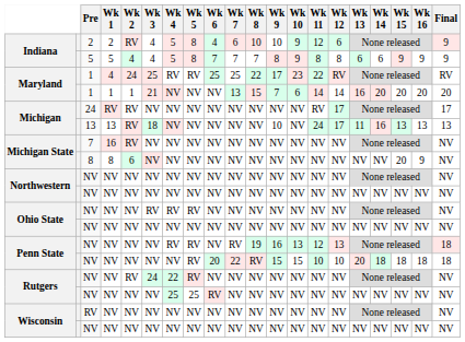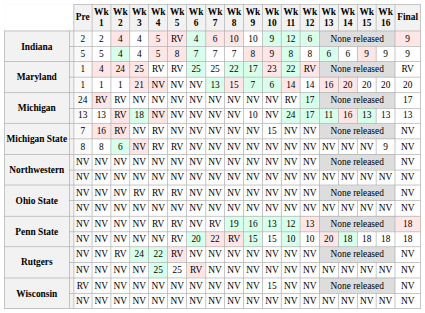 <table class="wikitable" style="white-space:nowrap;font-size:90%;text-align:center;">
 <tr>
 <th colspan=2 style="background:white; border-top-style:hidden; border-left-style:hidden;"> </th>
 <th>Pre</th>
 <th>Wk<br> 1</th>
 <th>Wk<br>2</th>
 <th>Wk<br>3</th>
 <th>Wk<br>4</th>
 <th>Wk<br>5</th>
 <th>Wk<br>6</th>
 <th>Wk<br>7</th>
 <th>Wk<br>8</th>
 <th>Wk<br>9</th>
 <th>Wk<br>10</th>
 <th>Wk<br>11</th>
 <th>Wk<br>12</th>
 <th>Wk<br>13</th>
 <th>Wk<br>14</th>
 <th>Wk<br>15</th>
 <th>Wk<br>16</th>
 <th>Final</th>
 </tr>
 <tr>
 <th rowspan=2 style=>Indiana</th>
 <th></th>
 <td>2</td>
 <td style="background:#FFF;">2</td>
-<td style="background:#ffe6e6;">RV</td>
+<td style="background:#ffe6e6;">4</td>
 <td style="background:#FFF;">4</td>
 <td style="background:#ffe6e6;">5</td>
-<td style="background:#ffe6e6;">8</td>
+<td style="background:#ffe6e6;">RV</td>
 <td style="background:#d8ffeb;">4</td>
 <td style="background:#ffe6e6;">6</td>
 <td style="background:#ffe6e6;">10</td>
 <td style="background:#FFF;">10</td>
 <td style="background:#d8ffeb;">9</td>
 <td style="background:#d8ffeb;">12</td>
 <td style="background:#d8ffeb;">6</td>
 <td colspan="4" style="background:#DDD;">None released</td>
 <td style="background:#ffe6e6;">9</td>
 </tr>
 <tr>
 <th></th>
 <td>5</td>
 <td style="background:#FFF;">5</td>
 <td style="background:#d8ffeb;">4</td>
 <td style="background:#FFF;">4</td>
 <td style="background:#ffe6e6;">5</td>
 <td style="background:#ffe6e6;">8</td>
 <td style="background:#d8ffeb;">7</td>
 <td style="background:#FFF;">7</td>
 <td style="background:#FFF;">7</td>
 <td style="background:#ffe6e6;">8</td>
 <td style="background:#ffe6e6;">9</td>
 <td style="background:#d8ffeb;">8</td>
 <td style="background:#FFF;">8</td>
 <td style="background:#d8ffeb;">6</td>
 <td style="background:#FFF;">6</td>
 <td style="background:#ffe6e6;">9</td>
 <td style="background:#FFF;">9</td>
 <td style="background:#FFF;">9</td>
 </tr>
 <tr>
 <th rowspan=2 style=>Maryland</th>
 <th></th>
 <td>1</td>
 <td style="background:#ffe6e6;">4</td>
 <td style="background:#ffe6e6;">24</td>
 <td style="background:#ffe6e6;">25</td>
 <td style="background:#FFF;">RV</td>
 <td style="background:#FFF;">RV</td>
 <td style="background:#d8ffeb;">25</td>
 <td style="background:#FFF;">25</td>
 <td style="background:#d8ffeb;">22</td>
 <td style="background:#d8ffeb;">17</td>
 <td style="background:#ffe6e6;">23</td>
 <td style="background:#d8ffeb;">22</td>
 <td style="background:#ffe6e6;">RV</td>
 <td colspan="4" style="background:#DDD;">None released</td>
 <td style="background:#FFF;">RV</td>
 </tr>
 <tr>
 <th></th>
 <td>1</td>
 <td style="background:#FFF;">1</td>
 <td style="background:#FFF;">1</td>
 <td style="background:#ffe6e6;">21</td>
 <td style="background:#ffe6e6;">NV</td>
 <td style="background:#FFF;">NV</td>
 <td style="background:#FFF;">NV</td>
 <td style="background:#d8ffeb;">13</td>
 <td style="background:#ffe6e6;">15</td>
 <td style="background:#d8ffeb;">7</td>
 <td style="background:#d8ffeb;">6</td>
 <td style="background:#ffe6e6;">14</td>
 <td style="background:#FFF;">14</td>
 <td style="background:#ffe6e6;">16</td>
 <td style="background:#ffe6e6;">20</td>
 <td style="background:#FFF;">20</td>
 <td style="background:#FFF;">20</td>
 <td style="background:#FFF;">20</td>
 </tr>
 <tr>
 <th rowspan=2 style=>Michigan</th>
 <th></th>
 <td>24</td>
 <td style="background:#ffe6e6;">RV</td>
 <td style="background:#FFF;">RV</td>
 <td style="background:#FFF;">NV</td>
 <td style="background:#FFF;">NV</td>
 <td style="background:#FFF;">NV</td>
 <td style="background:#FFF;">NV</td>
 <td style="background:#FFF;">NV</td>
 <td style="background:#FFF;">NV</td>
 <td style="background:#FFF;">NV</td>
 <td style="background:#FFF;">NV</td>
 <td style="background:#FFF;">RV</td>
 <td style="background:#d8ffeb;">17</td>
 <td colspan="4" style="background:#DDD;">None released</td>
 <td style="background:#FFF;">17</td>
 </tr>
 <tr>
 <th></th>
 <td>13</td>
 <td style="background:#FFF;">13</td>
 <td style="background:#ffe6e6;">RV</td>
 <td style="background:#d8ffeb;">18</td>
 <td style="background:#ffe6e6;">NV</td>
 <td style="background:#FFF;">NV</td>
 <td style="background:#FFF;">NV</td>
 <td style="background:#FFF;">NV</td>
 <td style="background:#FFF;">NV</td>
 <td style="background:#FFF;">10</td>
 <td style="background:#FFF;">NV</td>
 <td style="background:#d8ffeb;">24</td>
 <td style="background:#d8ffeb;">17</td>
 <td style="background:#d8ffeb;">11</td>
 <td style="background:#ffe6e6;">16</td>
 <td style="background:#d8ffeb;">13</td>
 <td style="background:#FFF;">13</td>
 <td style="background:#FFF;">13</td>
 </tr>
 <tr>
 <th rowspan=2 style=>Michigan State</th>
 <th></th>
 <td>7</td>
 <td style="background:#ffe6e6;">16</td>
 <td style="background:#ffe6e6;">RV</td>
 <td style="background:#FFF;">NV</td>
+<td style="background:#FFF;">RV</td>
 <td style="background:#FFF;">NV</td>
 <td style="background:#FFF;">NV</td>
 <td style="background:#FFF;">NV</td>
 <td style="background:#FFF;">NV</td>
 <td style="background:#FFF;">NV</td>
-<td style="background:#FFF;">NV</td>
-<td style="background:#FFF;">NV</td>
+<td style="background:#FFF;">15</td>
 <td style="background:#FFF;">NV</td>
 <td style="background:#FFF;">NV</td>
 <td colspan="4" style="background:#DDD;">None released</td>
 <td style="background:#FFF;">NV</td>
 </tr>
 <tr>
 <th></th>
 <td>8</td>
 <td style="background:#FFF;">8</td>
 <td style="background:#d8ffeb;">6</td>
 <td style="background:#ffe6e6;">NV</td>
+<td style="background:#FFF;">RV</td>
+<td style="background:#FFF;">RV</td>
 <td style="background:#FFF;">NV</td>
 <td style="background:#FFF;">NV</td>
 <td style="background:#FFF;">NV</td>
 <td style="background:#FFF;">NV</td>
 <td style="background:#FFF;">NV</td>
 <td style="background:#FFF;">NV</td>
 <td style="background:#FFF;">NV</td>
 <td style="background:#FFF;">NV</td>
 <td style="background:#FFF;">NV</td>
 <td style="background:#FFF;">NV</td>
-<td style="background:#FFF;">NV</td>
-<td style="background:#FFF;">20</td>
 <td style="background:#FFF;">9</td>
 <td style="background:#FFF;">NV</td>
 </tr>
 <tr>
 <th rowspan=2 style=>Northwestern</th>
 <th></th>
 <td>NV</td>
 <td style="background:#FFF;">NV</td>
 <td style="background:#FFF;">NV</td>
 <td style="background:#FFF;">NV</td>
 <td style="background:#FFF;">NV</td>
 <td style="background:#FFF;">NV</td>
 <td style="background:#FFF;">NV</td>
 <td style="background:#FFF;">NV</td>
 <td style="background:#FFF;">NV</td>
 <td style="background:#FFF;">NV</td>
 <td style="background:#FFF;">NV</td>
 <td style="background:#FFF;">NV</td>
 <td style="background:#FFF;">NV</td>
 <td colspan="4" style="background:#DDD;">None released</td>
 <td style="background:#FFF;">NV</td>
 </tr>
 <tr>
 <th></th>
 <td>NV</td>
 <td style="background:#FFF;">NV</td>
 <td style="background:#FFF;">NV</td>
 <td style="background:#FFF;">NV</td>
 <td style="background:#FFF;">NV</td>
 <td style="background:#FFF;">NV</td>
 <td style="background:#FFF;">NV</td>
 <td style="background:#FFF;">NV</td>
 <td style="background:#FFF;">NV</td>
 <td style="background:#FFF;">NV</td>
 <td style="background:#FFF;">NV</td>
 <td style="background:#FFF;">NV</td>
 <td style="background:#FFF;">NV</td>
 <td style="background:#FFF;">NV</td>
 <td style="background:#FFF;">NV</td>
 <td style="background:#FFF;">NV</td>
 <td style="background:#FFF;">NV</td>
 <td style="background:#FFF;">NV</td>
 </tr>
 <tr>
 <th rowspan=2 style=>Ohio State</th>
 <th></th>
 <td>NV</td>
 <td style="background:#FFF;">NV</td>
 <td style="background:#FFF;">NV</td>
 <td style="background:#FFF;">RV</td>
 <td style="background:#FFF;">RV</td>
 <td style="background:#FFF;">RV</td>
 <td style="background:#FFF;">NV</td>
 <td style="background:#FFF;">NV</td>
 <td style="background:#FFF;">NV</td>
 <td style="background:#FFF;">NV</td>
 <td style="background:#FFF;">NV</td>
 <td style="background:#FFF;">NV</td>
 <td style="background:#FFF;">NV</td>
 <td colspan="4" style="background:#DDD;">None released</td>
 <td style="background:#FFF;">NV</td>
 </tr>
 <tr>
 <th></th>
 <td>NV</td>
 <td style="background:#FFF;">NV</td>
 <td style="background:#FFF;">NV</td>
 <td style="background:#FFF;">NV</td>
 <td style="background:#FFF;">NV</td>
 <td style="background:#FFF;">NV</td>
 <td style="background:#FFF;">NV</td>
 <td style="background:#FFF;">NV</td>
 <td style="background:#FFF;">NV</td>
 <td style="background:#FFF;">NV</td>
 <td style="background:#FFF;">NV</td>
 <td style="background:#FFF;">NV</td>
 <td style="background:#FFF;">NV</td>
 <td style="background:#FFF;">NV</td>
 <td style="background:#FFF;">NV</td>
 <td style="background:#FFF;">NV</td>
 <td style="background:#FFF;">NV</td>
 <td style="background:#FFF;">NV</td>
 </tr>
 <tr>
 <th rowspan=2 style=>Penn State</th>
 <th></th>
 <td>NV</td>
 <td style="background:#FFF;">NV</td>
 <td style="background:#FFF;">NV</td>
 <td style="background:#FFF;">NV</td>
 <td style="background:#FFF;">RV</td>
 <td style="background:#FFF;">RV</td>
 <td style="background:#FFF;">NV</td>
 <td style="background:#FFF;">RV</td>
 <td style="background:#d8ffeb;">19</td>
 <td style="background:#d8ffeb;">16</td>
 <td style="background:#d8ffeb;">13</td>
 <td style="background:#d8ffeb;">12</td>
 <td style="background:#ffe6e6;">13</td>
 <td colspan="4" style="background:#DDD;">None released</td>
 <td style="background:#ffe6e6;">18</td>
 </tr>
 <tr>
 <th></th>
 <td>NV</td>
 <td style="background:#FFF;">NV</td>
 <td style="background:#FFF;">NV</td>
 <td style="background:#FFF;">NV</td>
 <td style="background:#FFF;">NV</td>
 <td style="background:#FFF;">RV</td>
 <td style="background:#d8ffeb;">20</td>
 <td style="background:#ffe6e6;">22</td>
 <td style="background:#ffe6e6;">RV</td>
 <td style="background:#d8ffeb;">15</td>
 <td style="background:#FFF;">15</td>
 <td style="background:#d8ffeb;">10</td>
 <td style="background:#FFF;">10</td>
 <td style="background:#ffe6e6;">20</td>
 <td style="background:#d8ffeb;">18</td>
 <td style="background:#FFF;">18</td>
 <td style="background:#FFF;">18</td>
 <td style="background:#FFF;">18</td>
 </tr>
 <tr>
 <th rowspan=2 style=>Rutgers</th>
 <th></th>
 <td>NV</td>
 <td style="background:#FFF;">NV</td>
 <td style="background:#FFF;">RV</td>
 <td style="background:#d8ffeb;">24</td>
 <td style="background:#d8ffeb;">22</td>
 <td style="background:#ffe6e6;">RV</td>
 <td style="background:#FFF;">NV</td>
 <td style="background:#FFF;">NV</td>
 <td style="background:#FFF;">NV</td>
 <td style="background:#FFF;">NV</td>
 <td style="background:#FFF;">NV</td>
 <td style="background:#FFF;">NV</td>
 <td style="background:#FFF;">NV</td>
 <td colspan="4" style="background:#DDD;">None released</td>
 <td style="background:#FFF;">NV</td>
 </tr>
 <tr>
 <th></th>
 <td>NV</td>
 <td style="background:#FFF;">NV</td>
 <td style="background:#FFF;">NV</td>
 <td style="background:#FFF;">NV</td>
 <td style="background:#d8ffeb;">25</td>
 <td style="background:#FFF;">25</td>
 <td style="background:#ffe6e6;">RV</td>
 <td style="background:#FFF;">NV</td>
 <td style="background:#FFF;">NV</td>
 <td style="background:#FFF;">NV</td>
 <td style="background:#FFF;">NV</td>
 <td style="background:#FFF;">NV</td>
 <td style="background:#FFF;">NV</td>
 <td style="background:#FFF;">NV</td>
 <td style="background:#FFF;">NV</td>
 <td style="background:#FFF;">NV</td>
 <td style="background:#FFF;">NV</td>
 <td style="background:#FFF;">NV</td>
 </tr>
 <tr>
 <th rowspan=2 style=>Wisconsin</th>
 <th></th>
 <td>RV</td>
 <td style="background:#FFF;">NV</td>
 <td style="background:#FFF;">NV</td>
 <td style="background:#FFF;">NV</td>
 <td style="background:#FFF;">NV</td>
 <td style="background:#FFF;">NV</td>
 <td style="background:#FFF;">NV</td>
 <td style="background:#FFF;">NV</td>
 <td style="background:#FFF;">NV</td>
 <td style="background:#FFF;">NV</td>
-<td style="background:#FFF;">NV</td>
+<td style="background:#FFF;">15</td>
 <td style="background:#FFF;">NV</td>
 <td style="background:#FFF;">NV</td>
 <td colspan="4" style="background:#DDD;">None released</td>
 <td style="background:#FFF;">NV</td>
 </tr>
 <tr>
 <th></th>
 <td>NV</td>
 <td style="background:#FFF;">NV</td>
 <td style="background:#FFF;">NV</td>
 <td style="background:#FFF;">NV</td>
 <td style="background:#FFF;">NV</td>
 <td style="background:#FFF;">NV</td>
 <td style="background:#FFF;">NV</td>
 <td style="background:#FFF;">NV</td>
 <td style="background:#FFF;">NV</td>
 <td style="background:#FFF;">NV</td>
 <td style="background:#FFF;">NV</td>
 <td style="background:#FFF;">NV</td>
 <td style="background:#FFF;">NV</td>
 <td style="background:#FFF;">NV</td>
 <td style="background:#FFF;">NV</td>
 <td style="background:#FFF;">NV</td>
 <td style="background:#FFF;">NV</td>
 <td style="background:#FFF;">NV</td>
 </tr>
 </table>
